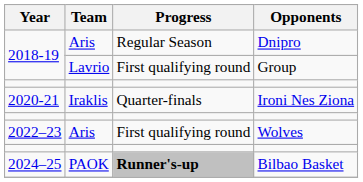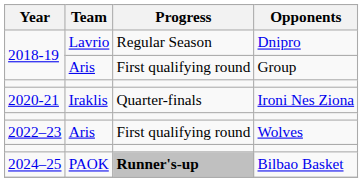 <table class="wikitable" style="font-size:90%">
 <tr>
 <th>Year</th>
 <th>Team</th>
 <th>Progress</th>
 <th>Opponents</th>
 </tr>
 <tr>
 <td rowspan="2"><a href='#'>2018-19</a></td>
-<td><a href='#'>Aris</a></td>
+<td><a href='#'>Lavrio</a></td>
 <td>Regular Season</td>
 <td> <a href='#'>Dnipro</a></td>
 </tr>
 <tr>
-<td><a href='#'>Lavrio</a></td>
+<td><a href='#'>Aris</a></td>
 <td>First qualifying round</td>
 <td>Group</td>
 </tr>
 <tr>
 <td></td>
 <td></td>
 <td></td>
 <td></td>
 </tr>
 <tr>
 <td><a href='#'>2020-21</a></td>
 <td><a href='#'>Iraklis</a></td>
 <td>Quarter-finals</td>
 <td> <a href='#'> Ironi Nes Ziona</a></td>
 </tr>
 <tr>
 <td></td>
 <td></td>
 <td></td>
 <td></td>
 </tr>
 <tr>
 <td><a href='#'>2022–23</a></td>
 <td><a href='#'>Aris</a></td>
 <td>First qualifying round</td>
 <td> <a href='#'>Wolves</a></td>
 </tr>
 <tr>
 <td></td>
 <td></td>
 <td></td>
 <td></td>
 </tr>
 <tr>
 <td><a href='#'>2024–25</a></td>
 <td><a href='#'>PAOK</a></td>
 <td bgcolor="Silver"><strong>Runner's-up</strong></td>
 <td> <a href='#'>Bilbao Basket</a></td>
 </tr>
 <tr>
 </tr>
 </table>
